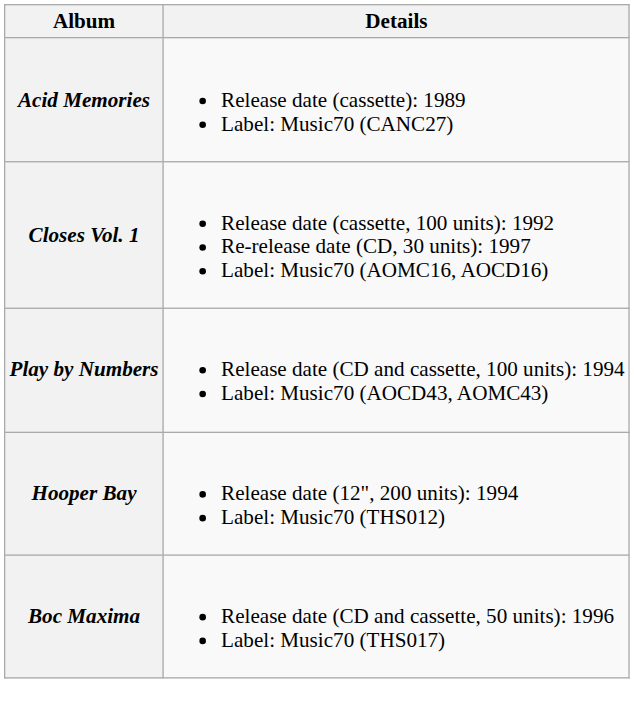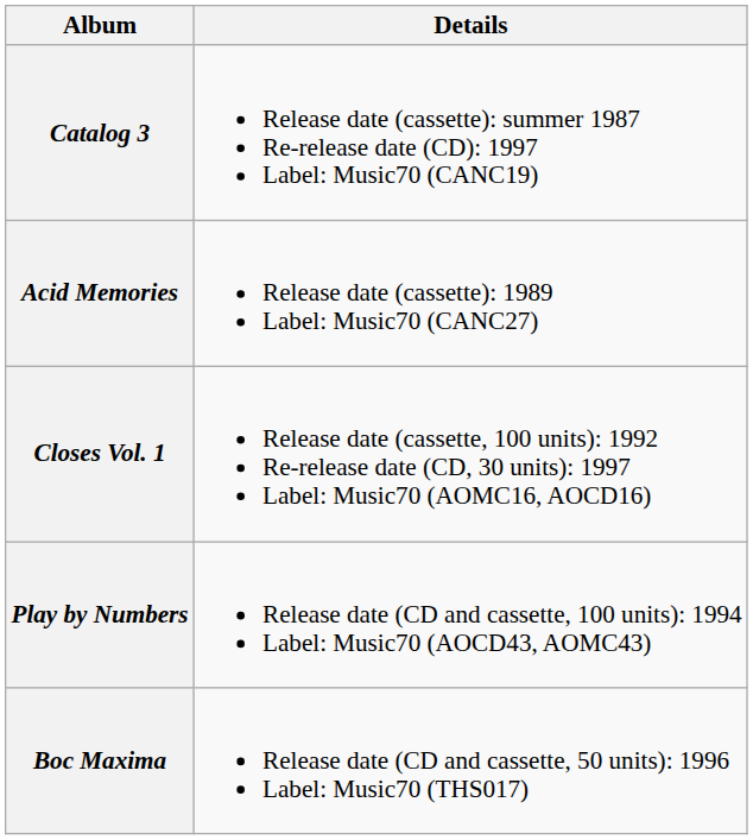 <table class="wikitable plainrowheaders">
 <tr>
 <th>Album</th>
 <th>Details</th>
+</tr>
+<tr>
+<th scope="row"><em>Catalog 3</em></th>
+<td><br><ul><li>Release date (cassette): summer 1987</li><li>Re-release date (CD): 1997</li><li>Label: Music70 (CANC19)</li></ul></td>
 </tr>
 <tr>
 <th scope="row"><em>Acid Memories</em></th>
 <td><br><ul><li>Release date (cassette): 1989</li><li>Label: Music70 (CANC27)</li></ul></td>
 </tr>
 <tr>
 <th scope="row"><em>Closes Vol. 1</em></th>
 <td><br><ul><li>Release date (cassette, 100 units): 1992</li><li>Re-release date (CD, 30 units): 1997</li><li>Label: Music70 (AOMC16, AOCD16)</li></ul></td>
 </tr>
 <tr>
 <th scope="row"><em>Play by Numbers</em></th>
 <td><br><ul><li>Release date (CD and cassette, 100 units): 1994</li><li>Label: Music70 (AOCD43, AOMC43)</li></ul></td>
 </tr>
 <tr>
-<th scope="row"><em>Hooper Bay</em></th>
-<td><br><ul><li>Release date (12", 200 units): 1994</li><li>Label: Music70 (THS012)</li></ul></td>
-</tr>
-<tr>
 <th scope="row"><em>Boc Maxima</em></th>
 <td><br><ul><li>Release date (CD and cassette, 50 units): 1996</li><li>Label: Music70 (THS017)</li></ul></td>
 </tr>
 </table>
